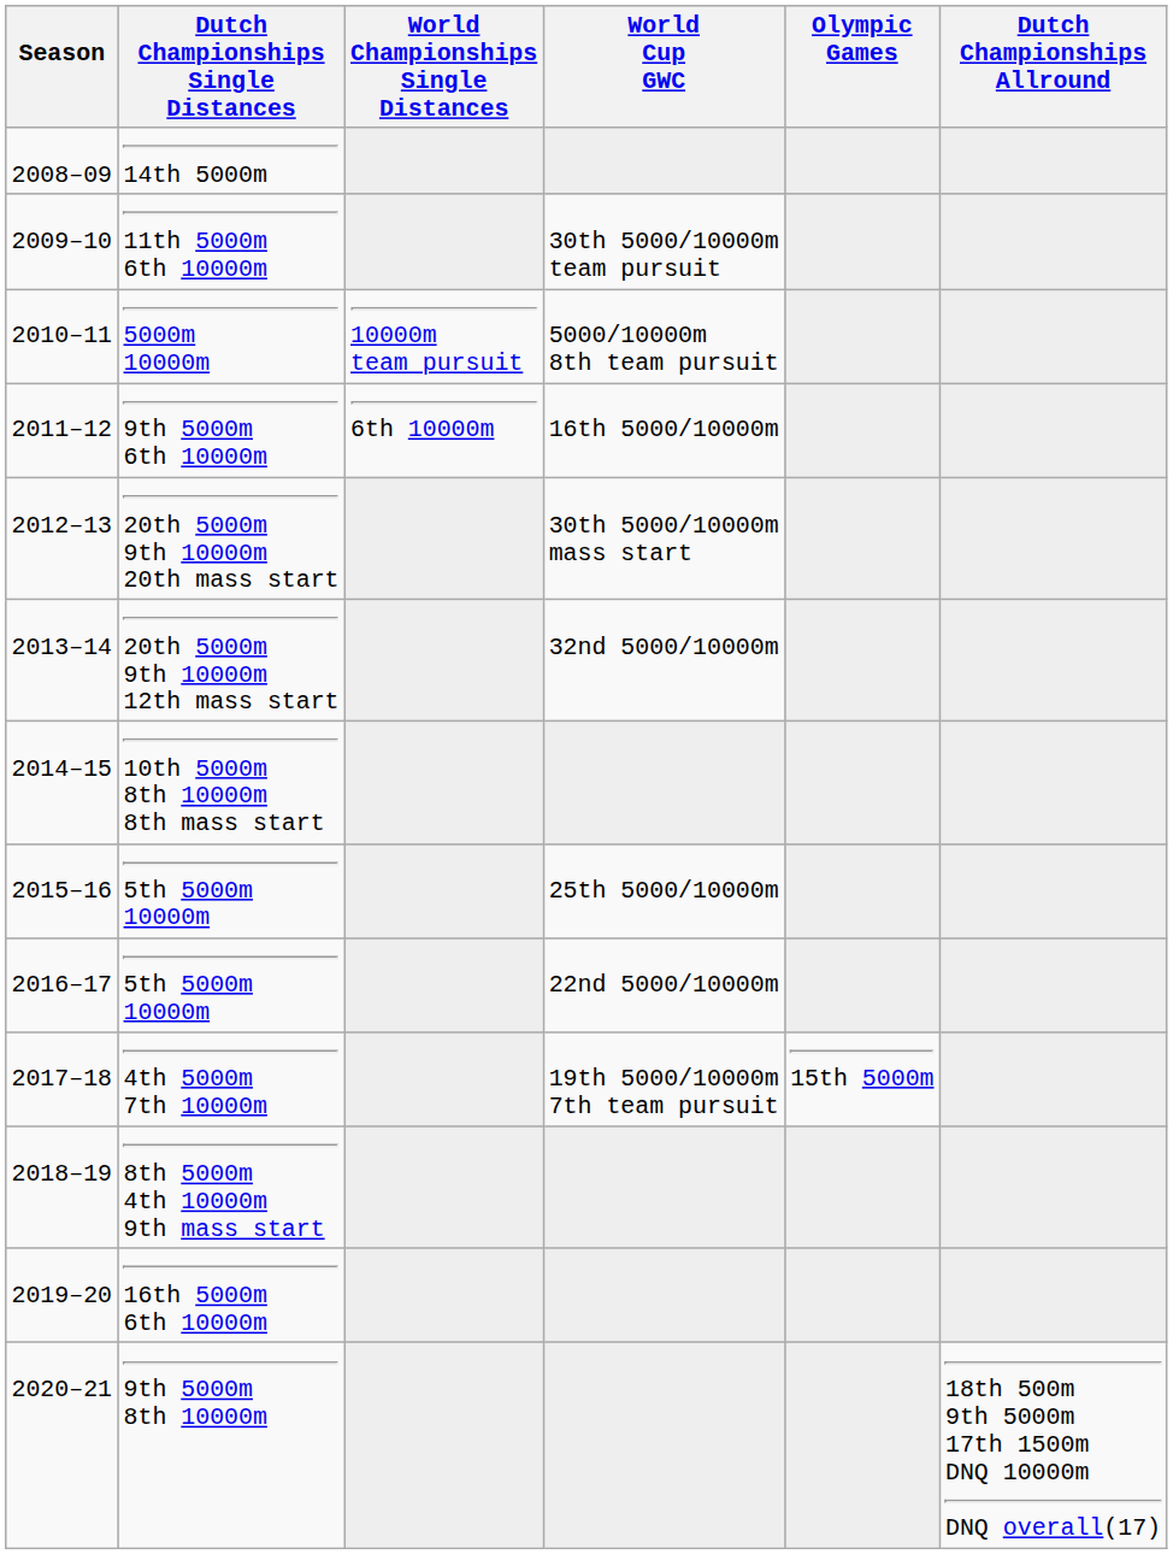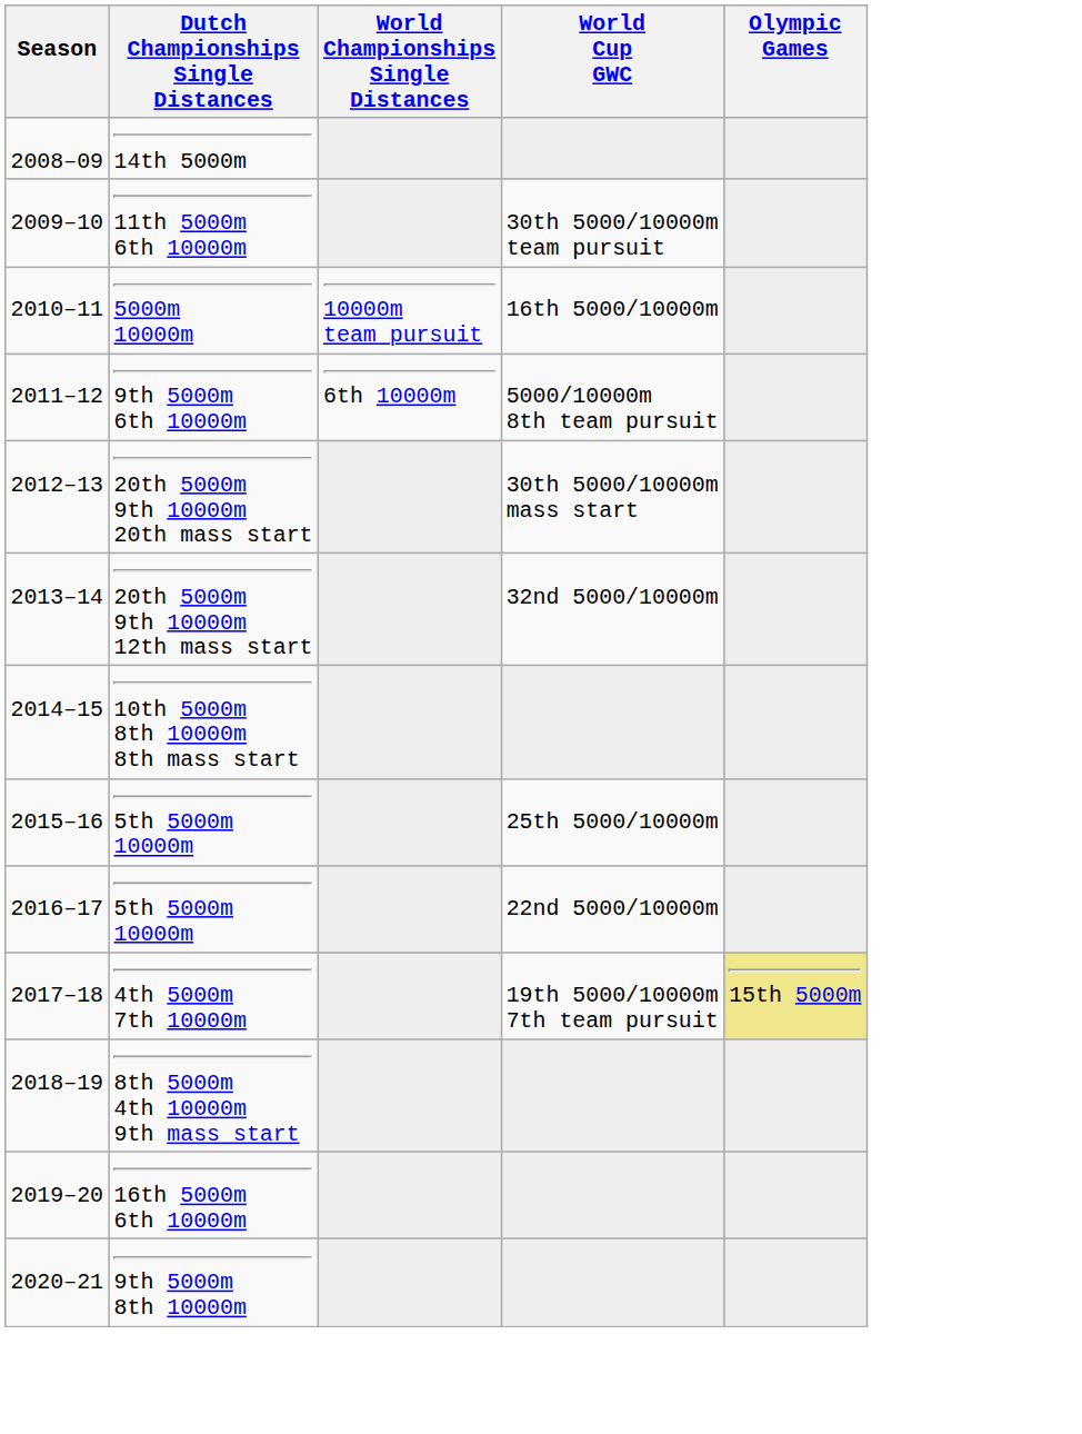 <table class="wikitable">
 <tr style="vertical-align: top;">
 <th><br> Season</th>
 <th><a href='#'>Dutch <br> Championships <br> Single <br> Distances</a></th>
 <th><a href='#'>World <br> Championships <br> Single <br> Distances</a></th>
 <th><a href='#'>World <br> Cup <br> GWC</a></th>
 <th><a href='#'>Olympic <br> Games</a></th>
-<th><a href='#'>Dutch <br> Championships <br> Allround</a></th>
 </tr>
 <tr>
 <td><br> 2008–09</td>
 <td> <hr> 14th 5000m</td>
-<td bgcolor=#EEEEEE></td>
 <td bgcolor=#EEEEEE></td>
 <td bgcolor=#EEEEEE></td>
 <td bgcolor=#EEEEEE></td>
 </tr>
 <tr style="vertical-align: top;">
 <td><br> 2009–10</td>
 <td> <hr> 11th <a href='#'>5000m</a> <br> 6th <a href='#'>10000m</a></td>
 <td bgcolor=#EEEEEE></td>
 <td><br> 30th 5000/10000m <br>  team pursuit</td>
 <td bgcolor=#EEEEEE></td>
-<td bgcolor=#EEEEEE></td>
 </tr>
 <tr style="vertical-align: top;">
 <td><br> 2010–11</td>
 <td> <hr>  <a href='#'>5000m</a> <br>  <a href='#'>10000m</a></td>
 <td> <hr>  <a href='#'>10000m</a> <br>  <a href='#'>team pursuit</a></td>
-<td><br>  5000/10000m <br> 8th team pursuit</td>
-<td bgcolor=#EEEEEE></td>
+<td><br> 16th 5000/10000m</td>
 <td bgcolor=#EEEEEE></td>
 </tr>
 <tr style="vertical-align: top;">
 <td><br> 2011–12</td>
 <td> <hr> 9th <a href='#'>5000m</a> <br> 6th <a href='#'>10000m</a></td>
 <td> <hr> 6th <a href='#'>10000m</a></td>
-<td><br> 16th 5000/10000m</td>
-<td bgcolor=#EEEEEE></td>
+<td><br>  5000/10000m <br> 8th team pursuit</td>
 <td bgcolor=#EEEEEE></td>
 </tr>
 <tr style="vertical-align: top;">
 <td><br> 2012–13</td>
 <td> <hr> 20th <a href='#'>5000m</a> <br> 9th <a href='#'>10000m</a> <br> 20th mass start</td>
 <td bgcolor=#EEEEEE></td>
 <td><br> 30th 5000/10000m <br>  mass start</td>
 <td bgcolor=#EEEEEE></td>
-<td bgcolor=#EEEEEE></td>
 </tr>
 <tr style="vertical-align: top;">
 <td><br> 2013–14</td>
 <td> <hr> 20th <a href='#'>5000m</a> <br> 9th <a href='#'>10000m</a> <br> 12th mass start</td>
 <td bgcolor=#EEEEEE></td>
 <td><br> 32nd 5000/10000m</td>
 <td bgcolor=#EEEEEE></td>
-<td bgcolor=#EEEEEE></td>
 </tr>
 <tr style="vertical-align: top;">
 <td><br> 2014–15</td>
 <td> <hr> 10th <a href='#'>5000m</a> <br> 8th <a href='#'>10000m</a> <br> 8th mass start</td>
-<td bgcolor=#EEEEEE></td>
 <td bgcolor=#EEEEEE></td>
 <td bgcolor=#EEEEEE></td>
 <td bgcolor=#EEEEEE></td>
 </tr>
 <tr style="vertical-align: top;">
 <td><br> 2015–16</td>
 <td> <hr> 5th <a href='#'>5000m</a> <br>  <a href='#'>10000m</a></td>
 <td bgcolor=#EEEEEE></td>
 <td><br> 25th 5000/10000m</td>
 <td bgcolor=#EEEEEE></td>
-<td bgcolor=#EEEEEE></td>
 </tr>
 <tr style="vertical-align: top;">
 <td><br> 2016–17</td>
 <td> <hr> 5th <a href='#'>5000m</a> <br>  <a href='#'>10000m</a></td>
 <td bgcolor=#EEEEEE></td>
 <td><br> 22nd 5000/10000m</td>
 <td bgcolor=#EEEEEE></td>
-<td bgcolor=#EEEEEE></td>
 </tr>
 <tr style="vertical-align: top;">
 <td><br> 2017–18</td>
 <td> <hr> 4th <a href='#'>5000m</a> <br> 7th <a href='#'>10000m</a></td>
 <td bgcolor=#EEEEEE></td>
 <td><br> 19th 5000/10000m <br> 7th team pursuit</td>
-<td> <hr> 15th <a href='#'>5000m</a></td>
-<td bgcolor=#EEEEEE></td>
+<td style="background: khaki;"> <hr> 15th <a href='#'>5000m</a></td>
 </tr>
 <tr style="vertical-align: top;">
 <td><br> 2018–19</td>
 <td> <hr> 8th <a href='#'>5000m</a> <br> 4th <a href='#'>10000m</a> <br> 9th <a href='#'>mass start</a></td>
-<td bgcolor=#EEEEEE></td>
 <td bgcolor=#EEEEEE></td>
 <td bgcolor=#EEEEEE></td>
 <td bgcolor=#EEEEEE></td>
 </tr>
 <tr style="vertical-align: top;">
 <td><br> 2019–20</td>
 <td> <hr> 16th <a href='#'>5000m</a> <br> 6th <a href='#'>10000m</a></td>
 <td bgcolor=#EEEEEE></td>
 <td bgcolor=#EEEEEE></td>
 <td bgcolor=#EEEEEE></td>
-<td bgcolor=#EEEEEE></td>
 </tr>
 <tr style="vertical-align: top;">
 <td><br> 2020–21</td>
 <td> <hr> 9th <a href='#'>5000m</a> <br> 8th <a href='#'>10000m</a></td>
 <td bgcolor=#EEEEEE></td>
 <td bgcolor=#EEEEEE></td>
 <td bgcolor=#EEEEEE></td>
-<td> <hr> 18th 500m <br> 9th 5000m <br> 17th 1500m <br> DNQ 10000m <hr> DNQ <a href='#'>overall</a>(17)</td>
 </tr>
 </table>
